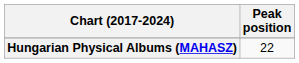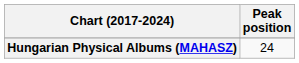 <table class="wikitable sortable plainrowheaders" style="text-align:center">
 <tr>
 <th>Chart (2017-2024)</th>
 <th>Peak<br>position</th>
 </tr>
 <tr>
 </tr>
 <tr>
 <th scope="row">Hungarian Physical Albums (<a href='#'>MAHASZ</a>)</th>
-<td>22</td>
+<td>24</td>
 </tr>
 </table>
